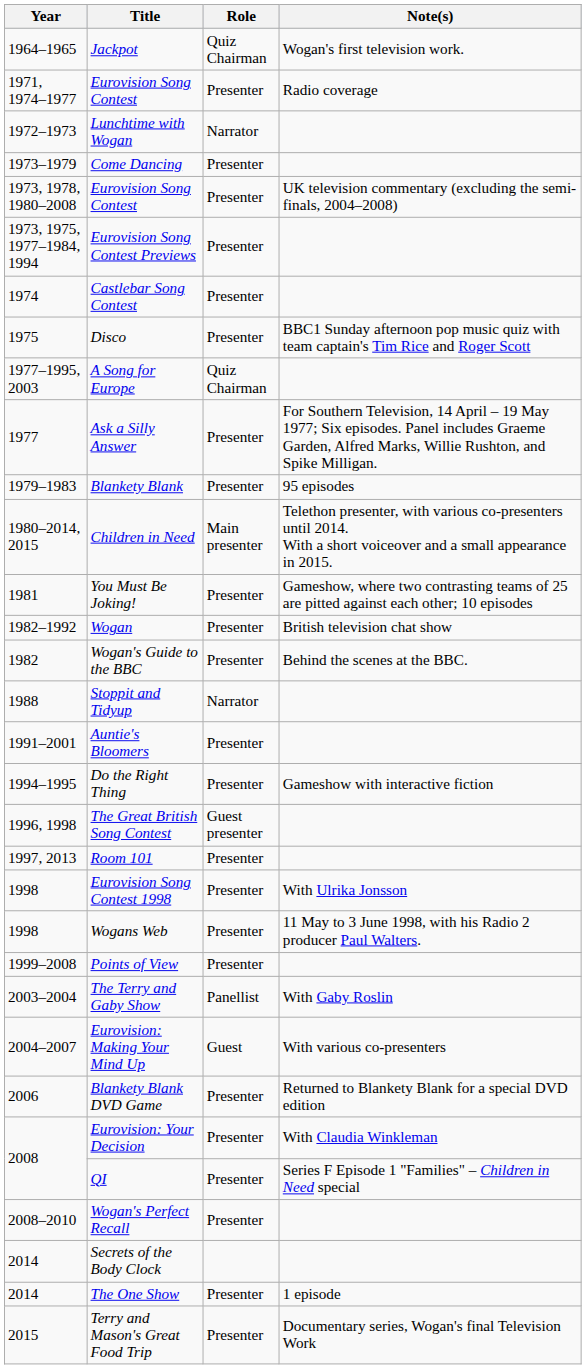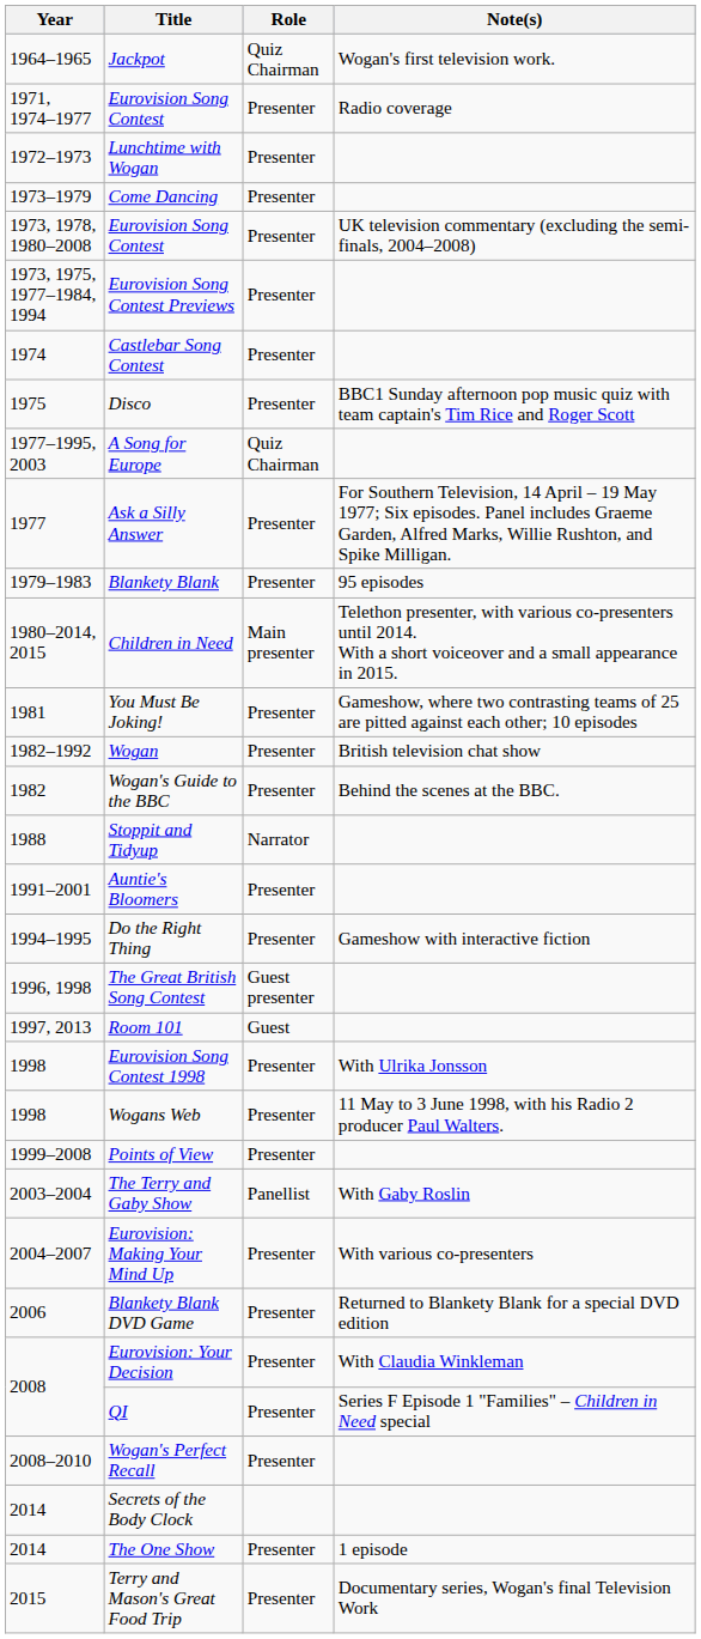 <table class="wikitable">
 <tr style="background:#b0c4de; text-align:center;">
 <th>Year</th>
 <th>Title</th>
 <th>Role</th>
 <th>Note(s)</th>
 </tr>
 <tr>
 <td>1964–1965</td>
 <td><em><a href='#'>Jackpot</a></em></td>
 <td>Quiz Chairman</td>
 <td>Wogan's first television work.</td>
 </tr>
 <tr>
 <td>1971, 1974–1977</td>
 <td><em><a href='#'>Eurovision Song Contest</a></em></td>
 <td>Presenter</td>
 <td>Radio coverage</td>
 </tr>
 <tr>
 <td>1972–1973</td>
 <td><em><a href='#'>Lunchtime with Wogan</a></em></td>
-<td>Narrator</td>
+<td>Presenter</td>
 <td></td>
 </tr>
 <tr>
 <td>1973–1979</td>
 <td><em><a href='#'>Come Dancing</a></em></td>
 <td>Presenter</td>
 <td></td>
 </tr>
 <tr>
 <td>1973, 1978, 1980–2008</td>
 <td><em><a href='#'>Eurovision Song Contest</a></em></td>
 <td>Presenter</td>
 <td>UK television commentary (excluding the semi-finals, 2004–2008)</td>
 </tr>
 <tr>
 <td>1973, 1975, 1977–1984, 1994</td>
 <td><em><a href='#'>Eurovision Song Contest Previews</a></em></td>
 <td>Presenter</td>
 <td></td>
 </tr>
 <tr>
 <td>1974</td>
 <td><em><a href='#'>Castlebar Song Contest</a></em></td>
 <td>Presenter</td>
 <td></td>
 </tr>
 <tr>
 <td>1975</td>
 <td><em>Disco</em></td>
 <td>Presenter</td>
 <td>BBC1 Sunday afternoon pop music quiz with team captain's <a href='#'>Tim Rice</a> and <a href='#'>Roger Scott</a></td>
 </tr>
 <tr>
 <td>1977–1995, 2003</td>
 <td><em><a href='#'>A Song for Europe</a></em></td>
 <td>Quiz Chairman</td>
 <td></td>
 </tr>
 <tr>
 <td>1977</td>
 <td><em><a href='#'>Ask a Silly Answer</a></em></td>
 <td>Presenter</td>
 <td>For Southern Television, 14 April – 19 May 1977; Six episodes. Panel includes Graeme Garden, Alfred Marks, Willie Rushton, and Spike Milligan.</td>
 </tr>
 <tr>
 <td>1979–1983</td>
 <td><em><a href='#'>Blankety Blank</a></em></td>
 <td>Presenter</td>
 <td>95 episodes</td>
 </tr>
 <tr>
 <td>1980–2014, 2015</td>
 <td><em><a href='#'>Children in Need</a></em></td>
 <td>Main presenter</td>
 <td>Telethon presenter, with various co-presenters until 2014. <br>With a short voiceover and a small appearance in 2015.</td>
 </tr>
 <tr>
 <td>1981</td>
 <td><em>You Must Be Joking!</em></td>
 <td>Presenter</td>
 <td>Gameshow, where two contrasting teams of 25 are pitted against each other; 10 episodes</td>
 </tr>
 <tr>
 <td>1982–1992</td>
 <td><em><a href='#'>Wogan</a></em></td>
 <td>Presenter</td>
 <td>British television chat show</td>
 </tr>
 <tr>
 <td>1982</td>
 <td><em>Wogan's Guide to the BBC</em></td>
 <td>Presenter</td>
 <td>Behind the scenes at the BBC.</td>
 </tr>
 <tr>
 <td>1988</td>
 <td><em><a href='#'>Stoppit and Tidyup</a></em></td>
 <td>Narrator</td>
 <td></td>
 </tr>
 <tr>
 <td>1991–2001</td>
 <td><em><a href='#'>Auntie's Bloomers</a></em></td>
 <td>Presenter</td>
 <td></td>
 </tr>
 <tr>
 <td>1994–1995</td>
 <td><em>Do the Right Thing</em></td>
 <td>Presenter</td>
 <td>Gameshow with interactive fiction</td>
 </tr>
 <tr>
 <td>1996, 1998</td>
 <td><em><a href='#'>The Great British Song Contest</a></em></td>
 <td>Guest presenter</td>
 <td></td>
 </tr>
 <tr>
 <td>1997, 2013</td>
 <td><em><a href='#'>Room 101</a></em></td>
-<td>Presenter</td>
+<td>Guest</td>
 <td></td>
 </tr>
 <tr>
 <td>1998</td>
 <td><em><a href='#'>Eurovision Song Contest 1998</a></em></td>
 <td>Presenter</td>
 <td>With <a href='#'>Ulrika Jonsson</a></td>
 </tr>
 <tr>
 <td>1998</td>
 <td><em>Wogans Web</em></td>
 <td>Presenter</td>
 <td>11 May to 3 June 1998, with his Radio 2 producer <a href='#'>Paul Walters</a>.</td>
 </tr>
 <tr>
 <td>1999–2008</td>
 <td><em><a href='#'>Points of View</a></em></td>
 <td>Presenter</td>
 <td></td>
 </tr>
 <tr>
 <td>2003–2004</td>
 <td><em><a href='#'>The Terry and Gaby Show</a></em></td>
 <td>Panellist</td>
 <td>With <a href='#'>Gaby Roslin</a></td>
 </tr>
 <tr>
 <td>2004–2007</td>
 <td><em><a href='#'>Eurovision: Making Your Mind Up</a></em></td>
-<td>Guest</td>
+<td>Presenter</td>
 <td>With various co-presenters</td>
 </tr>
 <tr>
 <td>2006</td>
 <td><em><a href='#'>Blankety Blank</a> DVD Game</em></td>
 <td>Presenter</td>
 <td>Returned to Blankety Blank for a special DVD edition</td>
 </tr>
 <tr>
 <td rowspan="2">2008</td>
 <td><em><a href='#'>Eurovision: Your Decision</a></em></td>
 <td>Presenter</td>
 <td>With <a href='#'>Claudia Winkleman</a></td>
 </tr>
 <tr>
 <td><em><a href='#'>QI</a></em></td>
 <td>Presenter</td>
 <td>Series F Episode 1 "Families" – <em><a href='#'>Children in Need</a></em> special</td>
 </tr>
 <tr>
 <td>2008–2010</td>
 <td><em><a href='#'>Wogan's Perfect Recall</a></em></td>
 <td>Presenter</td>
 <td></td>
 </tr>
 <tr>
 <td>2014</td>
 <td><em>Secrets of the Body Clock</em></td>
 <td></td>
 <td></td>
 </tr>
 <tr>
 <td>2014</td>
 <td><em><a href='#'>The One Show</a></em></td>
 <td>Presenter</td>
 <td>1 episode</td>
 </tr>
 <tr>
 <td>2015</td>
 <td><em>Terry and Mason's Great Food Trip</em></td>
 <td>Presenter</td>
 <td>Documentary series, Wogan's final Television Work</td>
 </tr>
 </table>
